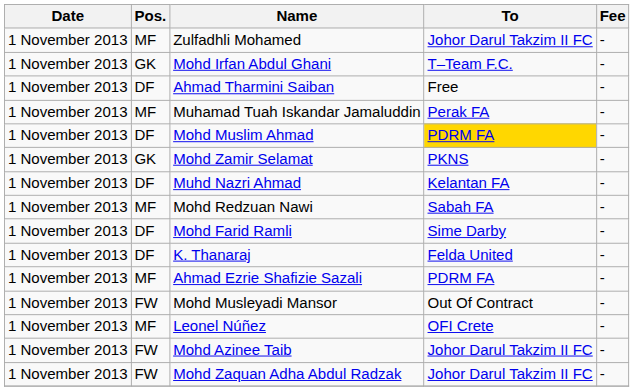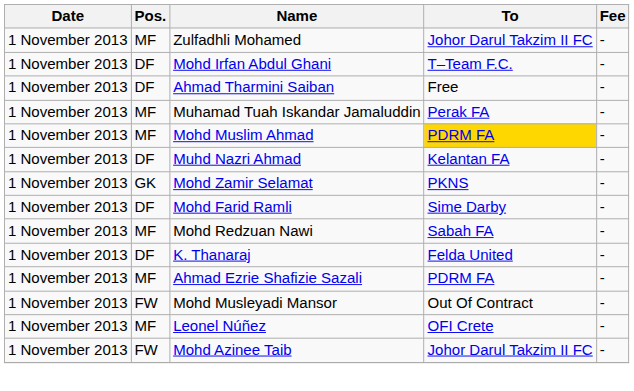 <table class="wikitable">
 <tr>
 <th>Date</th>
 <th>Pos.</th>
 <th>Name</th>
 <th>To</th>
 <th>Fee</th>
 </tr>
 <tr 444,000>
 <td>1 November 2013</td>
 <td>MF</td>
 <td> Zulfadhli Mohamed</td>
 <td> <a href='#'>Johor Darul Takzim II FC</a></td>
 <td>-</td>
 </tr>
 <tr>
 <td>1 November 2013</td>
-<td>GK</td>
+<td>DF</td>
 <td> <a href='#'>Mohd Irfan Abdul Ghani</a></td>
 <td> <a href='#'>T–Team F.C.</a></td>
 <td>-</td>
 </tr>
 <tr>
 <td>1 November 2013</td>
 <td>DF</td>
 <td> <a href='#'>Ahmad Tharmini Saiban</a></td>
 <td>Free</td>
 <td>-</td>
 </tr>
 <tr>
 <td>1 November 2013</td>
 <td>MF</td>
 <td> Muhamad Tuah Iskandar Jamaluddin</td>
 <td> <a href='#'>Perak FA</a></td>
 <td>-</td>
 </tr>
 <tr>
 <td>1 November 2013</td>
-<td>DF</td>
+<td>MF</td>
 <td> <a href='#'>Mohd Muslim Ahmad</a></td>
 <td style="background: gold;"> <a href='#'>PDRM FA</a></td>
+<td>-</td>
+</tr>
+<tr>
+<td>1 November 2013</td>
+<td>DF</td>
+<td> <a href='#'>Muhd Nazri Ahmad</a></td>
+<td> <a href='#'>Kelantan FA</a></td>
 <td>-</td>
 </tr>
 <tr>
 <td>1 November 2013</td>
 <td>GK</td>
 <td> <a href='#'>Mohd Zamir Selamat</a></td>
 <td> <a href='#'>PKNS</a></td>
 <td>-</td>
 </tr>
 <tr>
 <td>1 November 2013</td>
 <td>DF</td>
-<td> <a href='#'>Muhd Nazri Ahmad</a></td>
-<td> <a href='#'>Kelantan FA</a></td>
+<td> <a href='#'>Mohd Farid Ramli</a></td>
+<td> <a href='#'>Sime Darby</a></td>
 <td>-</td>
 </tr>
 <tr>
 <td>1 November 2013</td>
 <td>MF</td>
 <td> Mohd Redzuan Nawi</td>
 <td> <a href='#'>Sabah FA</a></td>
-<td>-</td>
-</tr>
-<tr>
-<td>1 November 2013</td>
-<td>DF</td>
-<td> <a href='#'>Mohd Farid Ramli</a></td>
-<td> <a href='#'>Sime Darby</a></td>
 <td>-</td>
 </tr>
 <tr>
 <td>1 November 2013</td>
 <td>DF</td>
 <td> <a href='#'>K. Thanaraj</a></td>
 <td> <a href='#'>Felda United</a></td>
 <td>-</td>
 </tr>
 <tr>
 <td>1 November 2013</td>
 <td>MF</td>
 <td> <a href='#'>Ahmad Ezrie Shafizie Sazali</a></td>
 <td> <a href='#'>PDRM FA</a></td>
 <td>-</td>
 </tr>
 <tr>
 <td>1 November 2013</td>
 <td>FW</td>
 <td> Mohd Musleyadi Mansor</td>
 <td>Out Of Contract</td>
 <td>-</td>
 </tr>
 <tr>
 <td>1 November 2013</td>
 <td>MF</td>
 <td> <a href='#'>Leonel Núñez</a></td>
 <td> <a href='#'>OFI Crete</a></td>
 <td>-</td>
 </tr>
 <tr>
 <td>1 November 2013</td>
 <td>FW</td>
 <td> <a href='#'>Mohd Azinee Taib</a></td>
 <td> <a href='#'>Johor Darul Takzim II FC</a></td>
 <td>-</td>
 </tr>
 <tr>
-<td>1 November 2013</td>
-<td>FW</td>
-<td> <a href='#'>Mohd Zaquan Adha Abdul Radzak</a></td>
-<td> <a href='#'>Johor Darul Takzim II FC</a></td>
-<td>-</td>
-</tr>
-<tr>
 </tr>
 </table>
